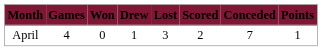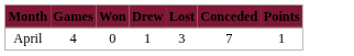 <table cellspacing="0" cellpadding="3" style="border:1px solid #AAAAAA;font-size:90%">
 <tr bgcolor="#7F1734">
 <th style="border-bottom:1px solid #AAAAAA" align="center"><span>Month</span></th>
 <th style="border-bottom:1px solid #AAAAAA" align="center"><span>Games</span></th>
 <th style="border-bottom:1px solid #AAAAAA" align="center"><span>Won</span></th>
 <th style="border-bottom:1px solid #AAAAAA" align="center"><span>Drew</span></th>
 <th style="border-bottom:1px solid #AAAAAA" align="center"><span>Lost</span></th>
-<th style="border-bottom:1px solid #AAAAAA" align="center"><span>Scored</span></th>
 <th style="border-bottom:1px solid #AAAAAA" align="center"><span>Conceded</span></th>
 <th style="border-bottom:1px solid #AAAAAA" align="center"><span>Points</span></th>
 </tr>
 <tr>
 <td align="center">April</td>
 <td align="center">4</td>
 <td align="center">0</td>
 <td align="center">1</td>
 <td align="center">3</td>
-<td align="center">2</td>
 <td align="center">7</td>
 <td align="center">1</td>
 </tr>
 </table>
